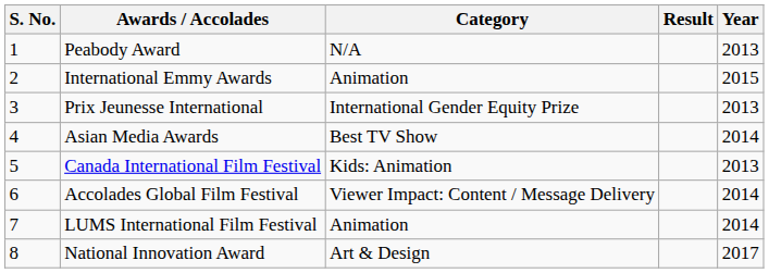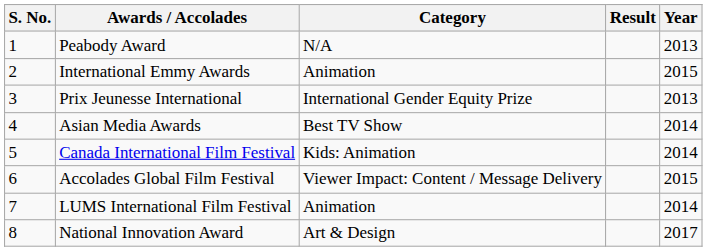 <table class="wikitable">
 <tr>
 <th>S. No.</th>
 <th>Awards / Accolades</th>
 <th>Category</th>
 <th>Result</th>
 <th>Year</th>
 </tr>
 <tr>
 <td>1</td>
 <td>Peabody Award</td>
 <td>N/A</td>
 <td></td>
 <td>2013</td>
 </tr>
 <tr>
 <td>2</td>
 <td>International Emmy Awards</td>
 <td>Animation</td>
 <td></td>
 <td>2015</td>
 </tr>
 <tr>
 <td>3</td>
 <td>Prix Jeunesse International</td>
 <td>International Gender Equity Prize</td>
 <td></td>
 <td>2013</td>
 </tr>
 <tr>
 <td>4</td>
 <td>Asian Media Awards</td>
 <td>Best TV Show</td>
 <td></td>
 <td>2014</td>
 </tr>
 <tr>
 <td>5</td>
 <td><a href='#'>Canada International Film Festival</a></td>
 <td>Kids: Animation</td>
 <td></td>
-<td>2013</td>
+<td>2014</td>
 </tr>
 <tr>
 <td>6</td>
 <td>Accolades Global Film Festival</td>
 <td>Viewer Impact: Content / Message Delivery</td>
 <td></td>
-<td>2014</td>
+<td>2015</td>
 </tr>
 <tr>
 <td>7</td>
 <td>LUMS International Film Festival</td>
 <td>Animation</td>
 <td></td>
 <td>2014</td>
 </tr>
 <tr>
 <td>8</td>
 <td>National Innovation Award</td>
 <td>Art & Design</td>
 <td></td>
 <td>2017</td>
 </tr>
 </table>
